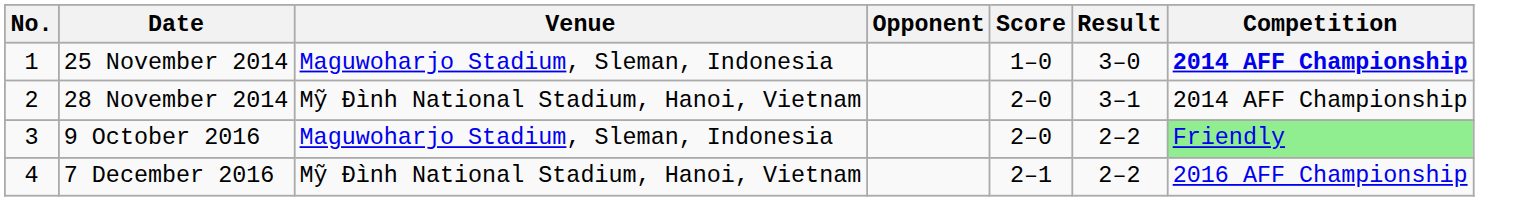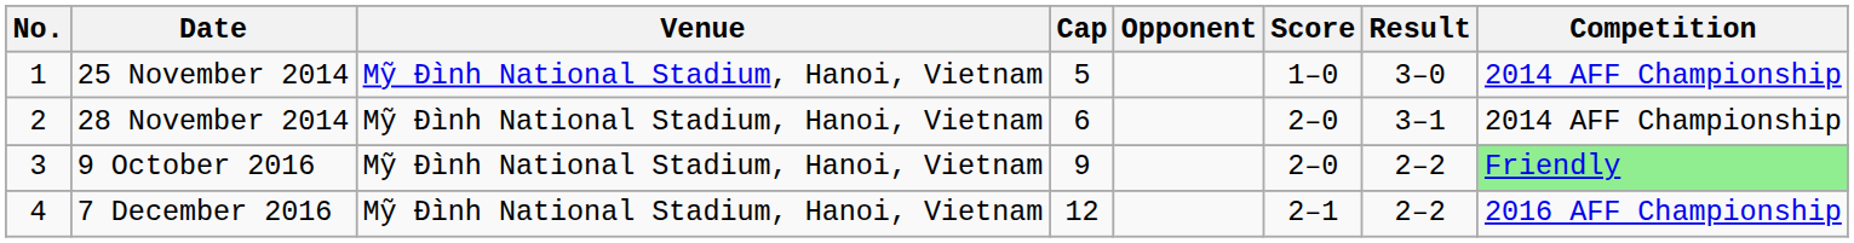 <table class="wikitable sortable">
 <tr>
 <th scope=col>No.</th>
 <th scope=col>Date</th>
 <th scope=col>Venue</th>
+<th scope=col>Cap</th>
 <th scope=col>Opponent</th>
 <th scope=col>Score</th>
 <th scope=col>Result</th>
 <th scope=col>Competition</th>
 </tr>
 <tr>
 <td align=center>1</td>
 <td>25 November 2014</td>
-<td><a href='#'>Maguwoharjo Stadium</a>, Sleman, Indonesia</td>
+<td><a href='#'>Mỹ Đình National Stadium</a>, Hanoi, Vietnam</td>
+<td align=center>5</td>
 <td></td>
 <td align=center>1–0</td>
 <td align=center>3–0</td>
-<td><strong><a href='#'>2014 AFF Championship</a></strong></td>
+<td><a href='#'>2014 AFF Championship</a></td>
 </tr>
 <tr>
 <td align=center>2</td>
 <td>28 November 2014</td>
 <td>Mỹ Đình National Stadium, Hanoi, Vietnam</td>
+<td align=center>6</td>
 <td></td>
 <td align=center>2–0</td>
 <td align=center>3–1</td>
 <td>2014 AFF Championship</td>
 </tr>
 <tr>
 <td align=center>3</td>
 <td>9 October 2016</td>
-<td><a href='#'>Maguwoharjo Stadium</a>, Sleman, Indonesia</td>
+<td>Mỹ Đình National Stadium, Hanoi, Vietnam</td>
+<td align=center>9</td>
 <td></td>
 <td align=center>2–0</td>
 <td align=center>2–2</td>
 <td style="background: lightgreen;"><a href='#'>Friendly</a></td>
 </tr>
 <tr>
 <td align=center>4</td>
 <td>7 December 2016</td>
 <td>Mỹ Đình National Stadium, Hanoi, Vietnam</td>
+<td align=center>12</td>
 <td></td>
 <td align=center>2–1</td>
 <td align=center>2–2</td>
 <td><a href='#'>2016 AFF Championship</a></td>
 </tr>
 </table>
